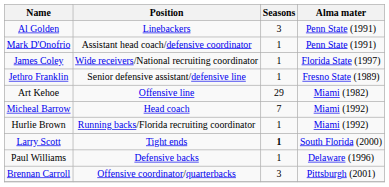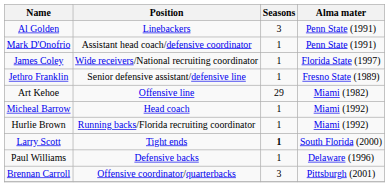 <table class="wikitable" border="1" style="font-size:90%;">
 <tr>
 <th>Name</th>
 <th>Position</th>
 <th>Seasons</th>
 <th>Alma mater</th>
 </tr>
 <tr style="text-align:center;">
 <td><a href='#'>Al Golden</a></td>
 <td><a href='#'>Linebackers</a></td>
 <td align=center>3</td>
 <td><a href='#'>Penn State</a> (1991)</td>
 </tr>
 <tr style="text-align:center;">
 <td><a href='#'>Mark D'Onofrio</a></td>
 <td>Assistant head coach/<a href='#'>defensive coordinator</a></td>
 <td align=center>1</td>
 <td><a href='#'>Penn State</a> (1991)</td>
 </tr>
 <tr style="text-align:center;">
 <td><a href='#'>James Coley</a></td>
 <td><a href='#'>Wide receivers</a>/National recruiting coordinator</td>
 <td align=center>1</td>
 <td><a href='#'>Florida State</a> (1997)</td>
 </tr>
 <tr style="text-align:center;">
 <td><a href='#'>Jethro Franklin</a></td>
 <td>Senior defensive assistant/<a href='#'>defensive line</a></td>
 <td align=center>1</td>
 <td><a href='#'>Fresno State</a> (1989)</td>
 </tr>
 <tr style="text-align:center;">
 <td>Art Kehoe</td>
 <td><a href='#'>Offensive line</a></td>
 <td align=center>29</td>
 <td><a href='#'>Miami</a> (1982)</td>
 </tr>
 <tr style="text-align:center;">
 <td><a href='#'>Micheal Barrow</a></td>
 <td><a href='#'>Head coach</a></td>
-<td align=center>7</td>
+<td align=center>1</td>
 <td><a href='#'>Miami</a> (1992)</td>
 </tr>
 <tr style="text-align:center;">
 <td>Hurlie Brown</td>
 <td><a href='#'>Running backs</a>/Florida recruiting coordinator</td>
 <td align=center>1</td>
 <td><a href='#'>Miami</a> (1992)</td>
 </tr>
 <tr style="text-align:center;">
 <td><a href='#'>Larry Scott</a></td>
 <td><a href='#'>Tight ends</a></td>
 <td align=center><strong>1</strong></td>
 <td><a href='#'>South Florida</a> (2000)</td>
 </tr>
 <tr style="text-align:center;">
 <td>Paul Williams</td>
 <td><a href='#'>Defensive backs</a></td>
 <td align=center>1</td>
 <td><a href='#'>Delaware</a> (1996)</td>
 </tr>
 <tr style="text-align:center;">
 <td><a href='#'>Brennan Carroll</a></td>
 <td><a href='#'>Offensive coordinator</a>/<a href='#'>quarterbacks</a></td>
 <td align=center>3</td>
 <td><a href='#'>Pittsburgh</a> (2001)</td>
 </tr>
 <tr>
 </tr>
 </table>
